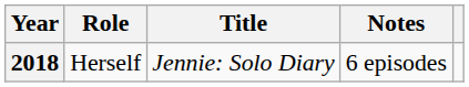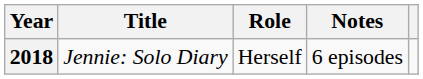 <table class="wikitable plainrowheaders">
 <tr>
 <th scope="col">Year</th>
+<th scope="col">Title</th>
 <th scope="col">Role</th>
-<th scope="col">Title</th>
 <th scope="col">Notes</th>
 <th scope="col"></th>
 </tr>
 <tr>
 <th scope="row">2018</th>
+<td><em>Jennie: Solo Diary</em></td>
 <td>Herself</td>
-<td><em>Jennie: Solo Diary</em></td>
 <td>6 episodes</td>
 <td style="text-align:center"></td>
 </tr>
 </table>
